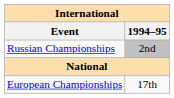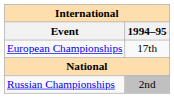 <table class="wikitable" style="text-align:center">
 <tr>
 <th style="background-color: #ffdead; " colspan=2 align=center><strong>International</strong></th>
 </tr>
 <tr>
 <th>Event</th>
 <th>1994–95</th>
 </tr>
 <tr>
-<td align=left><a href='#'>Russian Championships</a></td>
-<td bgcolor=silver>2nd</td>
+<td align=left><a href='#'>European Championships</a></td>
+<td>17th</td>
 </tr>
 <tr>
 <th style="background-color: #ffdead; " colspan=2 align=center><strong>National</strong></th>
 </tr>
 <tr>
-<td align=left><a href='#'>European Championships</a></td>
-<td>17th</td>
+<td align=left><a href='#'>Russian Championships</a></td>
+<td bgcolor=silver>2nd</td>
 </tr>
 </table>
